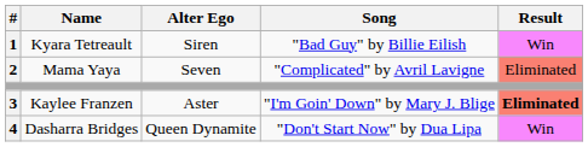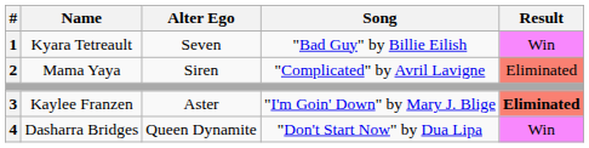 <table class="wikitable plainrowheaders" style="text-align: center;">
 <tr>
 <th>#</th>
 <th>Name</th>
 <th>Alter Ego</th>
 <th>Song</th>
 <th>Result</th>
 </tr>
 <tr>
 <th>1</th>
 <td>Kyara Tetreault</td>
-<td>Siren</td>
+<td>Seven</td>
 <td>"<a href='#'>Bad Guy</a>" by <a href='#'>Billie Eilish</a></td>
 <td bgcolor="#F888FD">Win</td>
 </tr>
 <tr>
 <th>2</th>
 <td>Mama Yaya</td>
-<td>Seven</td>
+<td>Siren</td>
 <td>"<a href='#'>Complicated</a>" by <a href='#'>Avril Lavigne</a></td>
 <td bgcolor=salmon>Eliminated</td>
 </tr>
 <tr>
 <td colspan="6" style="background:darkgray"></td>
 </tr>
 <tr>
 <th>3</th>
 <td>Kaylee Franzen</td>
 <td>Aster</td>
 <td>"<a href='#'>I'm Goin' Down</a>" by <a href='#'>Mary J. Blige</a></td>
 <td bgcolor=salmon><strong>Eliminated</strong></td>
 </tr>
 <tr>
 <th>4</th>
 <td>Dasharra Bridges</td>
 <td>Queen Dynamite</td>
 <td>"<a href='#'>Don't Start Now</a>" by <a href='#'>Dua Lipa</a></td>
 <td bgcolor="#F888FD">Win</td>
 </tr>
 </table>
